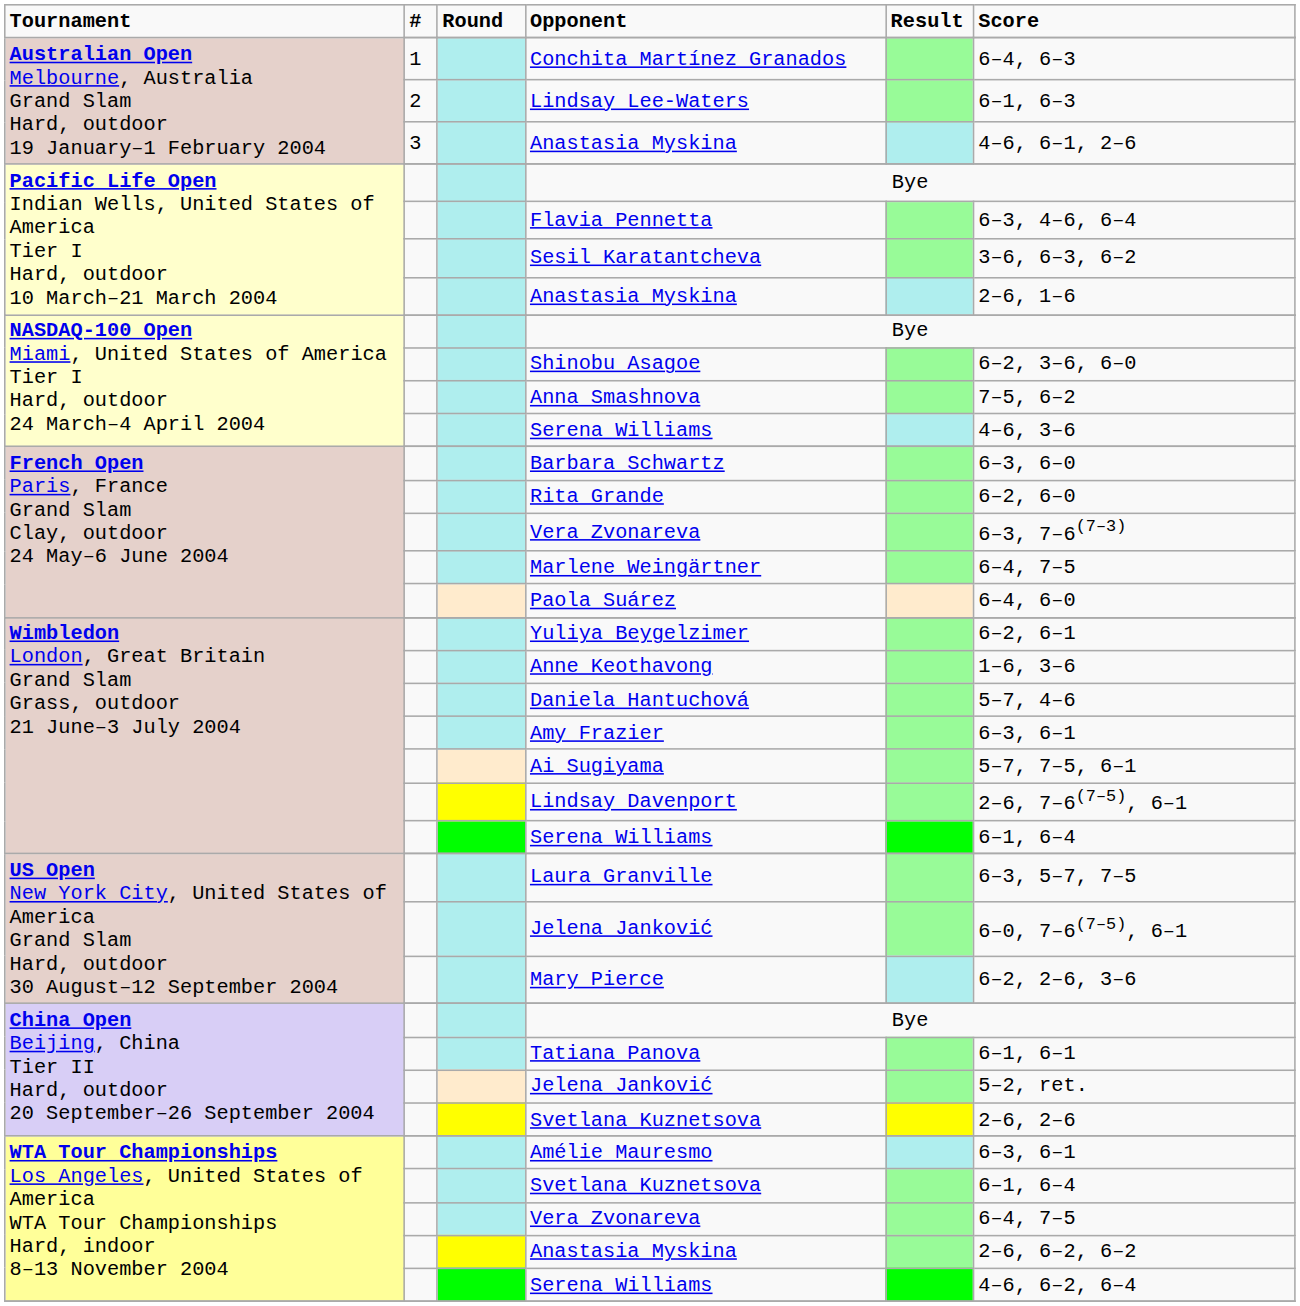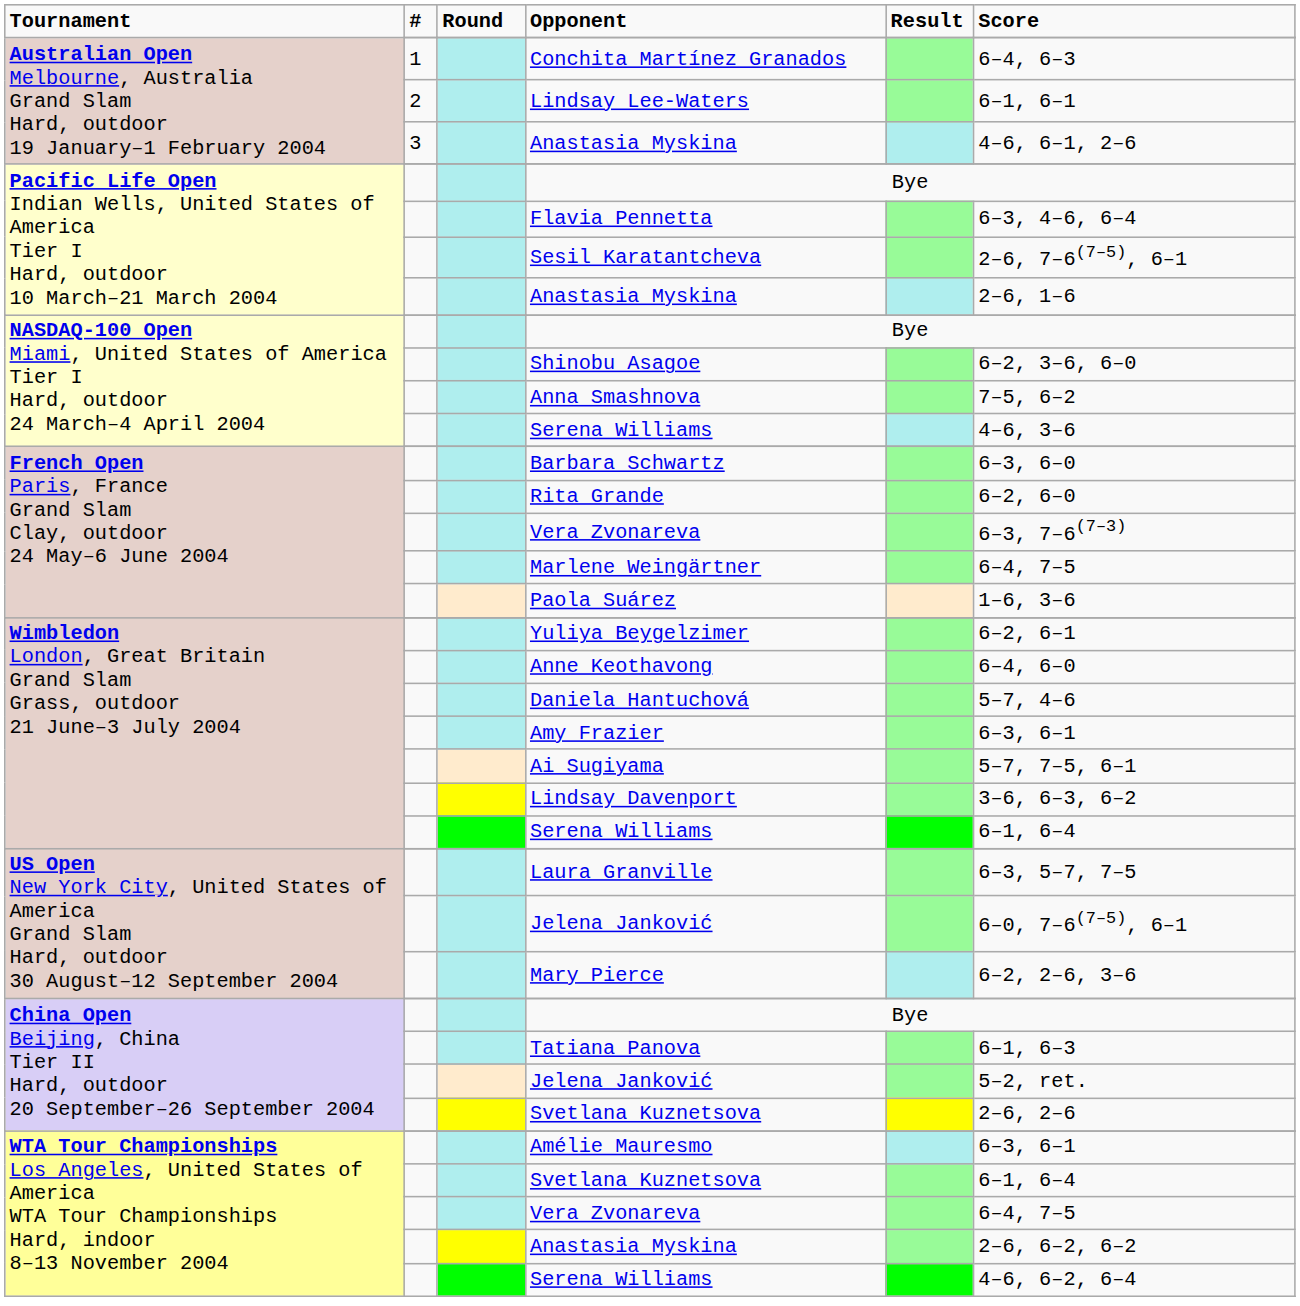 <table class="wikitable">
 <tr style="font-weight:bold">
 <td style="width:250px;">Tournament</td>
 <td style="width:15px;">#</td>
 <td style="width:50px;">Round</td>
 <td style="width:225px;">Opponent</td>
 <td style="width:50px;">Result</td>
 <td style="width:200px;">Score</td>
 </tr>
 <tr>
 <td rowspan="4" style="background:#e5d1cb; text-align:left; vertical-align:top;"><strong><a href='#'>Australian Open</a></strong><br><a href='#'>Melbourne</a>, Australia<br>Grand Slam<br>Hard, outdoor<br>19 January–1 February 2004</td>
 </tr>
 <tr>
 <td>1</td>
 <td style="background:#afeeee;"></td>
 <td> <a href='#'>Conchita Martínez Granados</a></td>
 <td bgcolor="#98FB98"></td>
 <td>6–4, 6–3</td>
 </tr>
 <tr>
 <td>2</td>
 <td style="background:#afeeee;"></td>
 <td> <a href='#'>Lindsay Lee-Waters</a></td>
 <td bgcolor="#98FB98"></td>
-<td>6–1, 6–3</td>
+<td>6–1, 6–1</td>
 </tr>
 <tr>
 <td>3</td>
 <td style="background:#afeeee;"></td>
 <td> <a href='#'>Anastasia Myskina</a></td>
 <td bgcolor=#afeeee></td>
 <td>4–6, 6–1, 2–6</td>
 </tr>
 <tr>
 <td rowspan="5" style="background:#ffffcc; text-align:left; vertical-align:top;"><strong><a href='#'>Pacific Life Open</a></strong><br>Indian Wells, United States of America<br>Tier I<br>Hard, outdoor<br>10 March–21 March 2004</td>
 </tr>
 <tr>
 <td></td>
 <td style="background:#afeeee;"></td>
 <td colspan="5" align="center">Bye</td>
 </tr>
 <tr>
 <td></td>
 <td style="background:#afeeee;"></td>
 <td> <a href='#'>Flavia Pennetta</a></td>
 <td bgcolor="#98FB98"></td>
 <td>6–3, 4–6, 6–4</td>
 </tr>
 <tr>
 <td></td>
 <td style="background:#afeeee;"></td>
 <td> <a href='#'>Sesil Karatantcheva</a></td>
 <td bgcolor="#98FB98"></td>
-<td>3–6, 6–3, 6–2</td>
+<td>2–6, 7–6<sup>(7–5)</sup>, 6–1</td>
 </tr>
 <tr>
 <td></td>
 <td style="background:#afeeee;"></td>
 <td> <a href='#'>Anastasia Myskina</a></td>
 <td bgcolor=#afeeee></td>
 <td>2–6, 1–6</td>
 </tr>
 <tr>
 <td rowspan="5" style="background:#ffffcc; text-align:left; vertical-align:top;"><strong><a href='#'>NASDAQ-100 Open</a></strong><br><a href='#'>Miami</a>, United States of America<br>Tier I<br>Hard, outdoor<br>24 March–4 April 2004</td>
 </tr>
 <tr>
 <td></td>
 <td style="background:#afeeee;"></td>
 <td colspan="5" align="center">Bye</td>
 </tr>
 <tr>
 <td></td>
 <td style="background:#afeeee;"></td>
 <td> <a href='#'>Shinobu Asagoe</a></td>
 <td bgcolor="#98FB98"></td>
 <td>6–2, 3–6, 6–0</td>
 </tr>
 <tr>
 <td></td>
 <td style="background:#afeeee;"></td>
 <td> <a href='#'>Anna Smashnova</a></td>
 <td bgcolor="#98FB98"></td>
 <td>7–5, 6–2</td>
 </tr>
 <tr>
 <td></td>
 <td style="background:#afeeee;"></td>
 <td> <a href='#'>Serena Williams</a></td>
 <td bgcolor=#afeeee></td>
 <td>4–6, 3–6</td>
 </tr>
 <tr>
 <td rowspan="6" style="background:#e5d1cb; text-align:left; vertical-align:top;"><strong><a href='#'>French Open</a></strong><br><a href='#'>Paris</a>, France<br>Grand Slam<br>Clay, outdoor<br>24 May–6 June 2004</td>
 </tr>
 <tr>
 <td></td>
 <td style="background:#afeeee;"></td>
 <td> <a href='#'>Barbara Schwartz</a></td>
 <td bgcolor="#98FB98"></td>
 <td>6–3, 6–0</td>
 </tr>
 <tr>
 <td></td>
 <td style="background:#afeeee;"></td>
 <td> <a href='#'>Rita Grande</a></td>
 <td bgcolor="#98FB98"></td>
 <td>6–2, 6–0</td>
 </tr>
 <tr>
 <td></td>
 <td style="background:#afeeee;"></td>
 <td> <a href='#'>Vera Zvonareva</a></td>
 <td bgcolor="#98FB98"></td>
 <td>6–3, 7–6<sup>(7–3)</sup></td>
 </tr>
 <tr>
 <td></td>
 <td style="background:#afeeee;"></td>
 <td> <a href='#'>Marlene Weingärtner</a></td>
 <td bgcolor="#98FB98"></td>
 <td>6–4, 7–5</td>
 </tr>
 <tr>
 <td></td>
 <td bgcolor=#ffebcd></td>
 <td> <a href='#'>Paola Suárez</a></td>
 <td bgcolor=#ffebcd></td>
-<td>6–4, 6–0</td>
+<td>1–6, 3–6</td>
 </tr>
 <tr>
 <td rowspan="8" style="background:#e5d1cb; text-align:left; vertical-align:top;"><strong><a href='#'>Wimbledon</a></strong><br><a href='#'>London</a>, Great Britain<br>Grand Slam<br>Grass, outdoor<br>21 June–3 July 2004</td>
 </tr>
 <tr>
 <td></td>
 <td style="background:#afeeee;"></td>
 <td> <a href='#'>Yuliya Beygelzimer</a></td>
 <td bgcolor="#98FB98"></td>
 <td>6–2, 6–1</td>
 </tr>
 <tr>
 <td></td>
 <td style="background:#afeeee;"></td>
 <td> <a href='#'>Anne Keothavong</a></td>
 <td bgcolor="#98FB98"></td>
-<td>1–6, 3–6</td>
+<td>6–4, 6–0</td>
 </tr>
 <tr>
 <td></td>
 <td style="background:#afeeee;"></td>
 <td> <a href='#'>Daniela Hantuchová</a></td>
 <td bgcolor="#98FB98"></td>
 <td>5–7, 4–6</td>
 </tr>
 <tr>
 <td></td>
 <td style="background:#afeeee;"></td>
 <td> <a href='#'>Amy Frazier</a></td>
 <td bgcolor="#98FB98"></td>
 <td>6–3, 6–1</td>
 </tr>
 <tr>
 <td></td>
 <td bgcolor=#ffebcd></td>
 <td> <a href='#'>Ai Sugiyama</a></td>
 <td bgcolor="#98FB98"></td>
 <td>5–7, 7–5, 6–1</td>
 </tr>
 <tr>
 <td></td>
 <td bgcolor=yellow></td>
 <td> <a href='#'>Lindsay Davenport</a></td>
 <td bgcolor="#98FB98"></td>
-<td>2–6, 7–6<sup>(7–5)</sup>, 6–1</td>
+<td>3–6, 6–3, 6–2</td>
 </tr>
 <tr>
 <td></td>
 <td bgcolor="lime"></td>
 <td> <a href='#'>Serena Williams</a></td>
 <td bgcolor="lime"></td>
 <td>6–1, 6–4</td>
 </tr>
 <tr>
 <td rowspan="4" style="background:#e5d1cb; text-align:left; vertical-align:top;"><strong><a href='#'>US Open</a></strong><br><a href='#'>New York City</a>, United States of America<br>Grand Slam<br>Hard, outdoor<br>30 August–12 September 2004</td>
 </tr>
 <tr>
 <td></td>
 <td style="background:#afeeee;"></td>
 <td> <a href='#'>Laura Granville</a></td>
 <td bgcolor="#98FB98"></td>
 <td>6–3, 5–7, 7–5</td>
 </tr>
 <tr>
 <td></td>
 <td style="background:#afeeee;"></td>
 <td> <a href='#'>Jelena Janković</a></td>
 <td bgcolor="#98FB98"></td>
 <td>6–0, 7–6<sup>(7–5)</sup>, 6–1</td>
 </tr>
 <tr>
 <td></td>
 <td style="background:#afeeee;"></td>
 <td> <a href='#'>Mary Pierce</a></td>
 <td bgcolor=#afeeee></td>
 <td>6–2, 2–6, 3–6</td>
 </tr>
 <tr>
 <td rowspan="5" style="background:#D8CEF6; text-align:left; vertical-align:top;"><strong><a href='#'>China Open</a></strong><br><a href='#'>Beijing</a>, China<br>Tier II<br>Hard, outdoor<br>20 September–26 September 2004</td>
 </tr>
 <tr>
 <td></td>
 <td style="background:#afeeee;"></td>
 <td colspan="5" align="center">Bye</td>
 </tr>
 <tr>
 <td></td>
 <td style="background:#afeeee;"></td>
 <td> <a href='#'>Tatiana Panova</a></td>
 <td bgcolor="#98FB98"></td>
-<td>6–1, 6–1</td>
+<td>6–1, 6–3</td>
 </tr>
 <tr>
 <td></td>
 <td bgcolor=#ffebcd></td>
 <td> <a href='#'>Jelena Janković</a></td>
 <td bgcolor="#98FB98"></td>
 <td>5–2, ret.</td>
 </tr>
 <tr>
 <td></td>
 <td bgcolor=yellow></td>
 <td> <a href='#'>Svetlana Kuznetsova</a></td>
 <td bgcolor=yellow></td>
 <td>2–6, 2–6</td>
 </tr>
 <tr>
 <td rowspan="6" style="background:#FFFF99; text-align:left; vertical-align:top;"><strong><a href='#'>WTA Tour Championships</a></strong><br><a href='#'>Los Angeles</a>, United States of America<br>WTA Tour Championships<br>Hard, indoor<br>8–13 November 2004</td>
 </tr>
 <tr>
 <td></td>
 <td style="background:#afeeee;"></td>
 <td> <a href='#'>Amélie Mauresmo</a></td>
 <td bgcolor=#afeeee></td>
 <td>6–3, 6–1</td>
 </tr>
 <tr>
 <td></td>
 <td style="background:#afeeee;"></td>
 <td> <a href='#'>Svetlana Kuznetsova</a></td>
 <td bgcolor="#98FB98"></td>
 <td>6–1, 6–4</td>
 </tr>
 <tr>
 <td></td>
 <td style="background:#afeeee;"></td>
 <td> <a href='#'>Vera Zvonareva</a></td>
 <td bgcolor="#98FB98"></td>
 <td>6–4, 7–5</td>
 </tr>
 <tr>
 <td></td>
 <td bgcolor=yellow></td>
 <td> <a href='#'>Anastasia Myskina</a></td>
 <td bgcolor="#98FB98"></td>
 <td>2–6, 6–2, 6–2</td>
 </tr>
 <tr>
 <td></td>
 <td bgcolor="lime"></td>
 <td> <a href='#'>Serena Williams</a></td>
 <td bgcolor="lime"></td>
 <td>4–6, 6–2, 6–4</td>
 </tr>
 <tr>
 </tr>
 </table>
